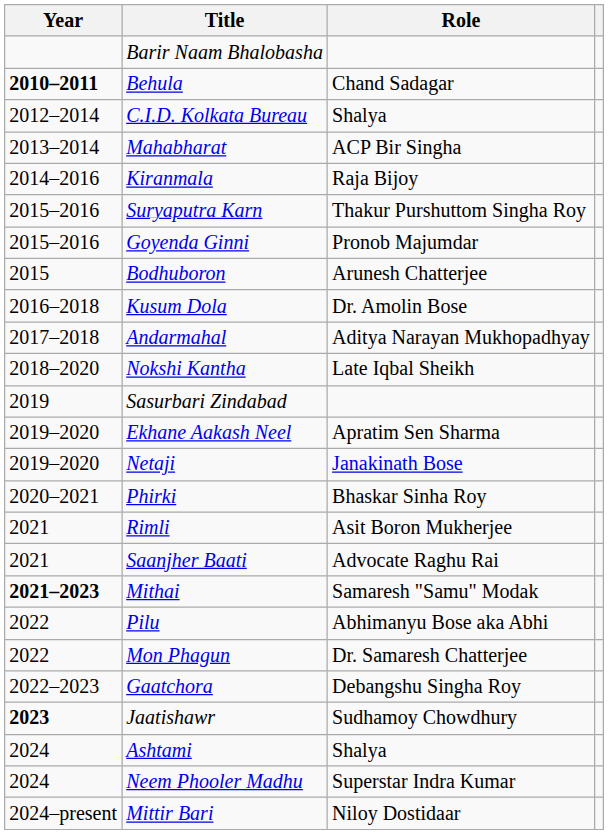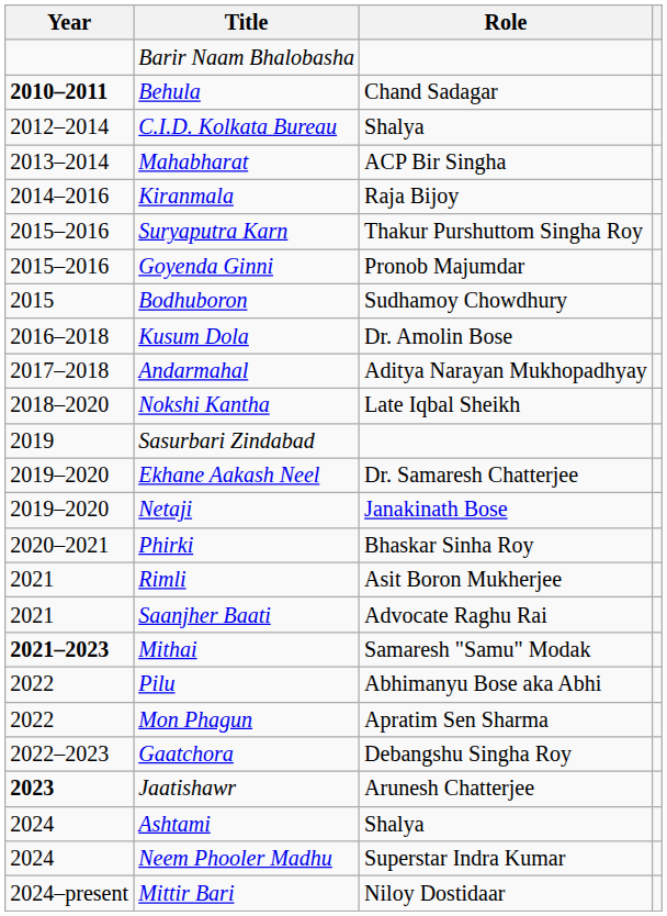 <table class="wikitable sortable">
 <tr>
 <th>Year</th>
 <th>Title</th>
 <th>Role</th>
 <th class="unsortable"></th>
 </tr>
 <tr>
 <td></td>
 <td><em>Barir Naam Bhalobasha</em></td>
 <td></td>
 <td></td>
 </tr>
 <tr>
 <td><strong>2010–2011</strong></td>
 <td><em><a href='#'>Behula</a></em></td>
 <td>Chand Sadagar</td>
 <td></td>
 </tr>
 <tr>
 <td>2012–2014</td>
 <td><em><a href='#'>C.I.D. Kolkata Bureau</a></em></td>
 <td>Shalya</td>
 <td></td>
 </tr>
 <tr>
 <td>2013–2014</td>
 <td><em><a href='#'>Mahabharat</a></em></td>
 <td>ACP Bir Singha</td>
 <td></td>
 </tr>
 <tr>
 <td>2014–2016</td>
 <td><em><a href='#'>Kiranmala</a></em></td>
 <td>Raja Bijoy</td>
 <td></td>
 </tr>
 <tr>
 <td>2015–2016</td>
 <td><em><a href='#'>Suryaputra Karn</a></em></td>
 <td>Thakur Purshuttom Singha Roy</td>
 <td></td>
 </tr>
 <tr>
 <td>2015–2016</td>
 <td><em><a href='#'>Goyenda Ginni</a></em></td>
 <td>Pronob Majumdar</td>
 <td></td>
 </tr>
 <tr>
 <td>2015</td>
 <td><em><a href='#'>Bodhuboron</a></em></td>
-<td>Arunesh Chatterjee</td>
+<td>Sudhamoy Chowdhury</td>
 <td></td>
 </tr>
 <tr>
 <td>2016–2018</td>
 <td><em><a href='#'>Kusum Dola</a></em></td>
 <td>Dr. Amolin Bose</td>
 <td></td>
 </tr>
 <tr>
 <td>2017–2018</td>
 <td><em><a href='#'>Andarmahal</a></em></td>
 <td>Aditya Narayan Mukhopadhyay</td>
 <td></td>
 </tr>
 <tr>
 <td>2018–2020</td>
 <td><em><a href='#'>Nokshi Kantha</a></em></td>
 <td>Late Iqbal Sheikh</td>
 <td></td>
 </tr>
 <tr>
 <td>2019</td>
 <td><em>Sasurbari Zindabad</em></td>
 <td></td>
 <td></td>
 </tr>
 <tr>
 <td>2019–2020</td>
 <td><em><a href='#'>Ekhane Aakash Neel</a></em></td>
-<td>Apratim Sen Sharma</td>
+<td>Dr. Samaresh Chatterjee</td>
 <td></td>
 </tr>
 <tr>
 <td>2019–2020</td>
 <td><em><a href='#'>Netaji</a></em></td>
 <td><a href='#'>Janakinath Bose</a></td>
 <td></td>
 </tr>
 <tr>
 <td>2020–2021</td>
 <td><em><a href='#'>Phirki</a></em></td>
 <td>Bhaskar Sinha Roy</td>
 <td></td>
 </tr>
 <tr>
 <td>2021</td>
 <td><em><a href='#'>Rimli</a></em></td>
 <td>Asit Boron Mukherjee</td>
 <td></td>
 </tr>
 <tr>
 <td>2021</td>
 <td><em><a href='#'>Saanjher Baati</a></em></td>
 <td>Advocate Raghu Rai</td>
 <td></td>
 </tr>
 <tr>
 <td><strong>2021–2023</strong></td>
 <td><em><a href='#'>Mithai</a></em></td>
 <td>Samaresh "Samu" Modak</td>
 <td></td>
 </tr>
 <tr>
 <td>2022</td>
 <td><em><a href='#'>Pilu</a></em></td>
 <td>Abhimanyu Bose aka Abhi</td>
 <td></td>
 </tr>
 <tr>
 <td>2022</td>
 <td><em><a href='#'>Mon Phagun</a></em></td>
-<td>Dr. Samaresh Chatterjee</td>
+<td>Apratim Sen Sharma</td>
 <td></td>
 </tr>
 <tr>
 <td>2022–2023</td>
 <td><em><a href='#'>Gaatchora</a></em></td>
 <td>Debangshu Singha Roy</td>
 <td></td>
 </tr>
 <tr>
 <td><strong>2023</strong></td>
 <td><em>Jaatishawr</em></td>
-<td>Sudhamoy Chowdhury</td>
+<td>Arunesh Chatterjee</td>
 <td></td>
 </tr>
 <tr>
 <td>2024</td>
 <td><em><a href='#'>Ashtami</a></em></td>
 <td>Shalya</td>
 <td></td>
 </tr>
 <tr>
 <td>2024</td>
 <td><em><a href='#'>Neem Phooler Madhu</a></em></td>
 <td>Superstar Indra Kumar</td>
 <td></td>
 </tr>
 <tr>
 <td>2024–present</td>
 <td><em><a href='#'>Mittir Bari</a></em></td>
 <td>Niloy Dostidaar</td>
 <td></td>
 </tr>
 <tr>
 </tr>
 </table>
